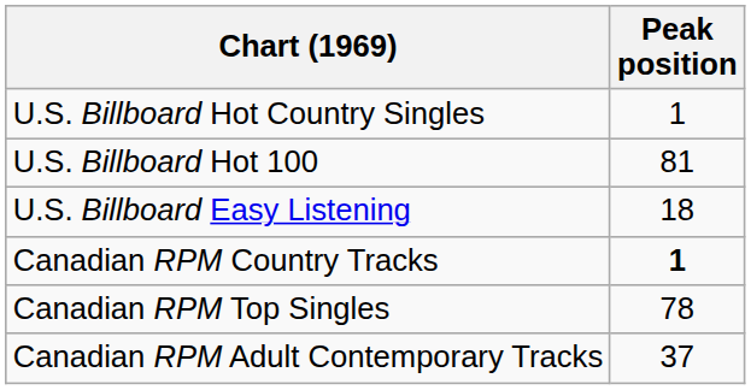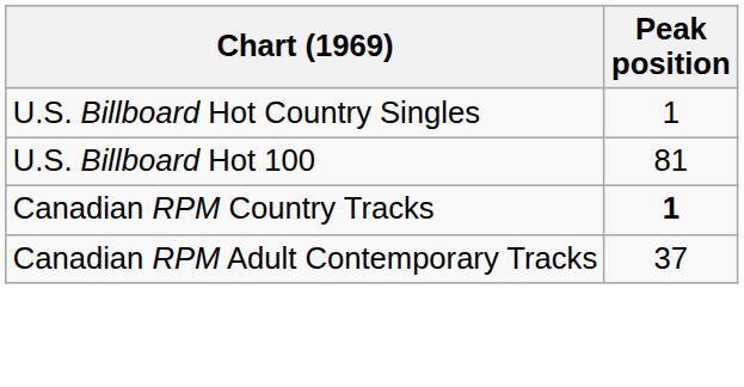 <table class="wikitable sortable">
 <tr>
 <th align="left">Chart (1969)</th>
 <th align="center">Peak<br>position</th>
 </tr>
 <tr>
 <td align="left">U.S. <em>Billboard</em> Hot Country Singles</td>
 <td align="center">1</td>
 </tr>
 <tr>
 <td align="left">U.S. <em>Billboard</em> Hot 100</td>
 <td align="center">81</td>
 </tr>
 <tr>
-<td align="left">U.S. <em>Billboard</em> <a href='#'>Easy Listening</a></td>
-<td align="center">18</td>
-</tr>
-<tr>
 <td align="left">Canadian <em>RPM</em> Country Tracks</td>
 <td align="center"><strong>1</strong></td>
-</tr>
-<tr>
-<td align="left">Canadian <em>RPM</em> Top Singles</td>
-<td align="center">78</td>
 </tr>
 <tr>
 <td align="left">Canadian <em>RPM</em> Adult Contemporary Tracks</td>
 <td align="center">37</td>
 </tr>
 </table>
